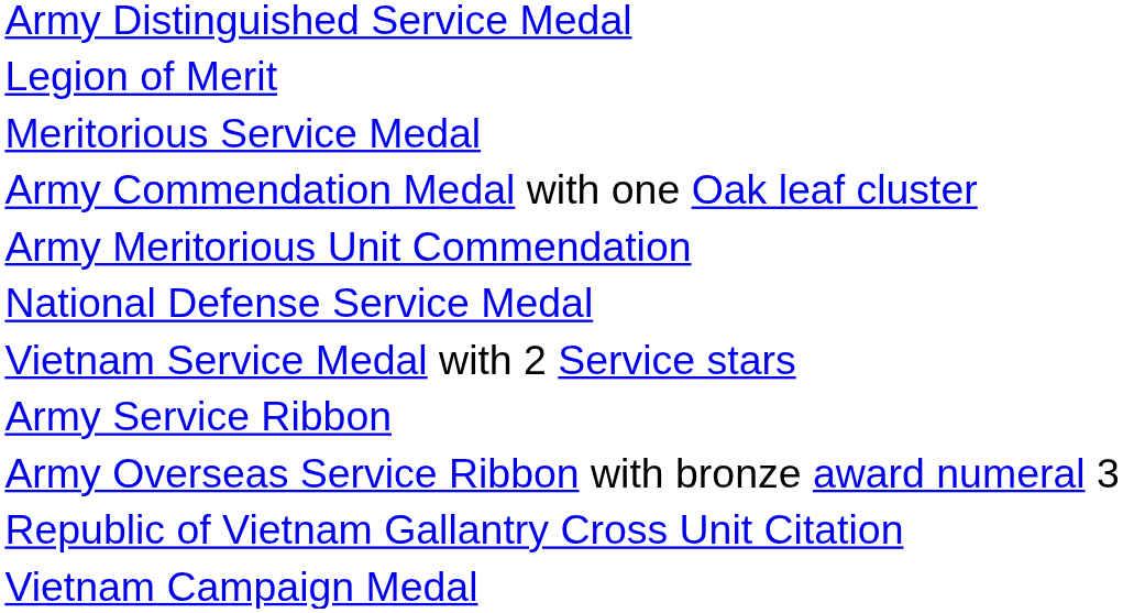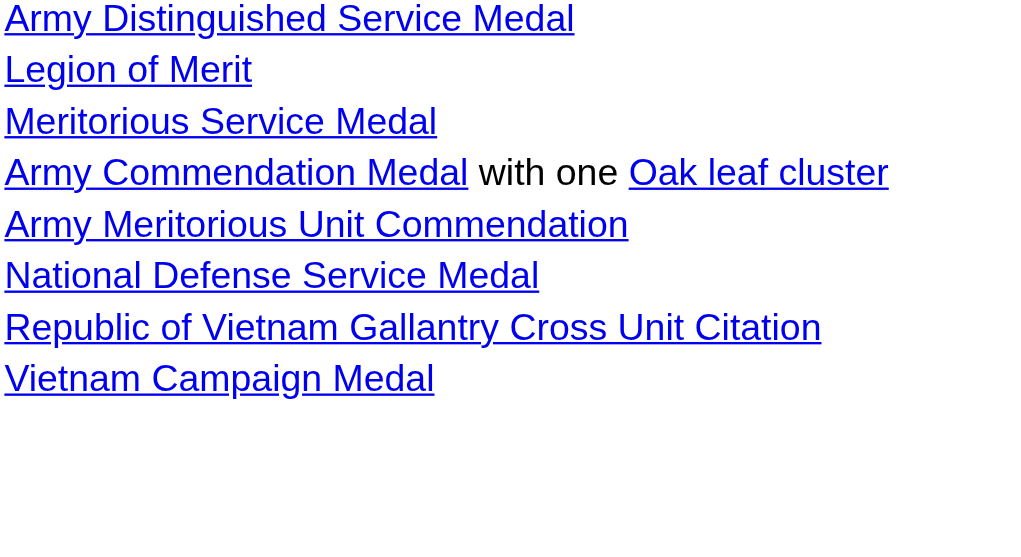 <table>
 <tr>
 <td></td>
 <td><a href='#'>Army Distinguished Service Medal</a></td>
 </tr>
 <tr>
 <td></td>
 <td><a href='#'>Legion of Merit</a></td>
 </tr>
 <tr>
 <td></td>
 <td><a href='#'>Meritorious Service Medal</a></td>
 </tr>
 <tr>
 <td></td>
 <td><a href='#'>Army Commendation Medal</a> with one <a href='#'>Oak leaf cluster</a></td>
 </tr>
 <tr>
 <td></td>
 <td><a href='#'>Army Meritorious Unit Commendation</a></td>
 </tr>
 <tr>
 <td></td>
 <td><a href='#'>National Defense Service Medal</a></td>
 </tr>
 <tr>
 <td></td>
-<td><a href='#'>Vietnam Service Medal</a> with 2 <a href='#'>Service stars</a></td>
-</tr>
-<tr>
-<td></td>
-<td><a href='#'>Army Service Ribbon</a></td>
-</tr>
-<tr>
-<td><span></span></td>
-<td><a href='#'>Army Overseas Service Ribbon</a> with bronze <a href='#'>award numeral</a> 3</td>
-</tr>
-<tr>
-<td></td>
 <td><a href='#'>Republic of Vietnam Gallantry Cross Unit Citation</a></td>
 </tr>
 <tr>
 <td></td>
 <td><a href='#'>Vietnam Campaign Medal</a></td>
 </tr>
 </table>
